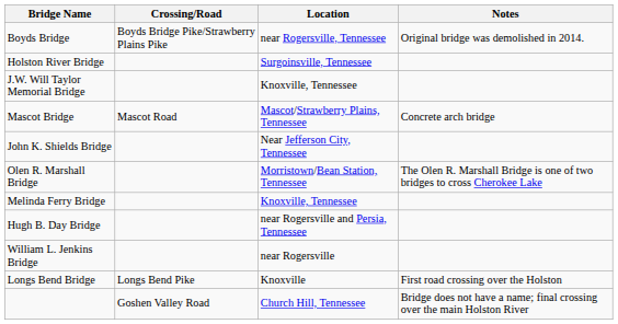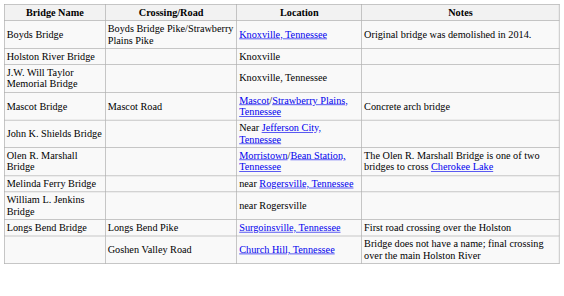 <table class="wikitable">
 <tr>
 <th>Bridge Name</th>
 <th>Crossing/Road</th>
 <th>Location</th>
 <th>Notes</th>
 </tr>
 <tr>
 <td>Boyds Bridge</td>
 <td>Boyds Bridge Pike/Strawberry Plains Pike</td>
-<td>near <a href='#'>Rogersville, Tennessee</a></td>
+<td><a href='#'>Knoxville, Tennessee</a></td>
 <td>Original bridge was demolished in 2014.</td>
 </tr>
 <tr>
 <td>Holston River Bridge</td>
 <td></td>
-<td><a href='#'>Surgoinsville, Tennessee</a></td>
+<td>Knoxville</td>
 <td></td>
 </tr>
 <tr>
 <td>J.W. Will Taylor Memorial Bridge</td>
 <td></td>
 <td>Knoxville, Tennessee</td>
 <td></td>
 </tr>
 <tr>
 <td>Mascot Bridge</td>
 <td>Mascot Road</td>
 <td><a href='#'>Mascot</a>/<a href='#'>Strawberry Plains, Tennessee</a></td>
 <td>Concrete arch bridge</td>
 </tr>
 <tr>
 <td>John K. Shields Bridge</td>
 <td></td>
 <td>Near <a href='#'>Jefferson City, Tennessee</a></td>
 <td></td>
 </tr>
 <tr>
 <td>Olen R. Marshall Bridge</td>
 <td></td>
 <td><a href='#'>Morristown</a>/<a href='#'>Bean Station, Tennessee</a></td>
 <td>The Olen R. Marshall Bridge is one of two bridges to cross <a href='#'>Cherokee Lake</a></td>
 </tr>
 <tr>
 <td>Melinda Ferry Bridge</td>
 <td></td>
-<td><a href='#'>Knoxville, Tennessee</a></td>
-<td></td>
-</tr>
-<tr>
-<td>Hugh B. Day Bridge</td>
-<td></td>
-<td>near Rogersville and <a href='#'>Persia, Tennessee</a></td>
+<td>near <a href='#'>Rogersville, Tennessee</a></td>
 <td></td>
 </tr>
 <tr>
 <td>William L. Jenkins Bridge</td>
 <td></td>
 <td>near Rogersville</td>
 </tr>
 <tr>
 <td>Longs Bend Bridge</td>
 <td>Longs Bend Pike</td>
-<td>Knoxville</td>
+<td><a href='#'>Surgoinsville, Tennessee</a></td>
 <td>First road crossing over the Holston</td>
 </tr>
 <tr>
 <td></td>
 <td>Goshen Valley Road</td>
 <td><a href='#'>Church Hill, Tennessee</a></td>
 <td>Bridge does not have a name; final crossing over the main Holston River</td>
 </tr>
 </table>
